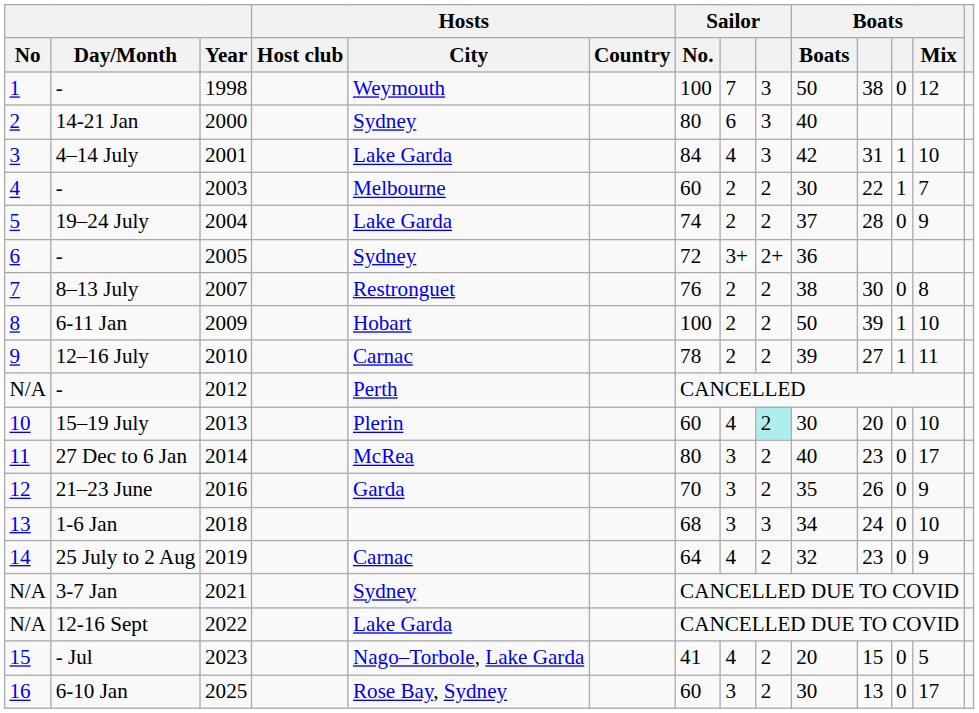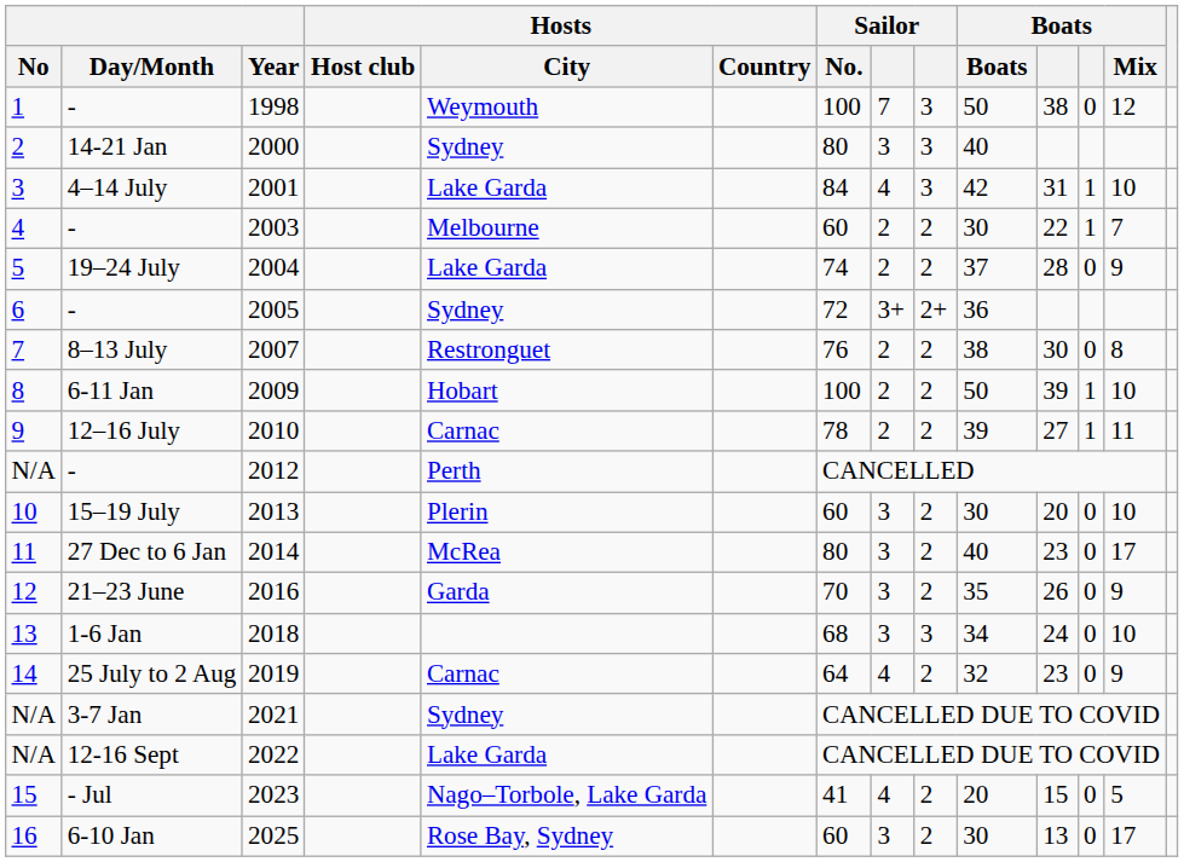 <table class="wikitable">
 <tr>
 <th colspan=3></th>
 <th colspan=3>Hosts</th>
 <th colspan=3>Sailor</th>
 <th colspan=4>Boats</th>
 <th rowspan=2></th>
 </tr>
 <tr>
 <th>No</th>
 <th>Day/Month</th>
 <th>Year</th>
 <th>Host club</th>
 <th>City</th>
 <th>Country</th>
 <th>No.</th>
 <th></th>
 <th></th>
 <th>Boats</th>
 <th></th>
 <th></th>
 <th>Mix</th>
 </tr>
 <tr>
 <td><a href='#'>1</a></td>
 <td>-</td>
 <td>1998</td>
 <td></td>
 <td><a href='#'>Weymouth</a></td>
 <td></td>
 <td>100</td>
 <td>7</td>
 <td>3</td>
 <td>50</td>
 <td>38</td>
 <td>0</td>
 <td>12</td>
 <td></td>
 </tr>
 <tr>
 <td><a href='#'>2</a></td>
 <td>14-21 Jan</td>
 <td>2000</td>
 <td></td>
 <td><a href='#'>Sydney</a></td>
 <td></td>
 <td>80</td>
-<td>6</td>
+<td>3</td>
 <td>3</td>
 <td>40</td>
 <td></td>
 <td></td>
 <td></td>
 <td></td>
 </tr>
 <tr>
 <td><a href='#'>3</a></td>
 <td>4–14 July</td>
 <td>2001</td>
 <td></td>
 <td><a href='#'>Lake Garda</a></td>
 <td></td>
 <td>84</td>
 <td>4</td>
 <td>3</td>
 <td>42</td>
 <td>31</td>
 <td>1</td>
 <td>10</td>
 <td></td>
 </tr>
 <tr>
 <td><a href='#'>4</a></td>
 <td>-</td>
 <td>2003</td>
 <td></td>
 <td><a href='#'>Melbourne</a></td>
 <td></td>
 <td>60</td>
 <td>2</td>
 <td>2</td>
 <td>30</td>
 <td>22</td>
 <td>1</td>
 <td>7</td>
 <td></td>
 </tr>
 <tr>
 <td><a href='#'>5</a></td>
 <td>19–24 July</td>
 <td>2004</td>
 <td></td>
 <td><a href='#'>Lake Garda</a></td>
 <td></td>
 <td>74</td>
 <td>2</td>
 <td>2</td>
 <td>37</td>
 <td>28</td>
 <td>0</td>
 <td>9</td>
 <td></td>
 </tr>
 <tr>
 <td><a href='#'>6</a></td>
 <td>-</td>
 <td>2005</td>
 <td></td>
 <td><a href='#'>Sydney</a></td>
 <td></td>
 <td>72</td>
 <td>3+</td>
 <td>2+</td>
 <td>36</td>
 <td></td>
 <td></td>
 <td></td>
 <td></td>
 </tr>
 <tr>
 <td><a href='#'>7</a></td>
 <td>8–13 July</td>
 <td>2007</td>
 <td></td>
 <td><a href='#'>Restronguet</a></td>
 <td></td>
 <td>76</td>
 <td>2</td>
 <td>2</td>
 <td>38</td>
 <td>30</td>
 <td>0</td>
 <td>8</td>
 <td></td>
 </tr>
 <tr>
 <td><a href='#'>8</a></td>
 <td>6-11 Jan</td>
 <td>2009</td>
 <td></td>
 <td><a href='#'>Hobart</a></td>
 <td></td>
 <td>100</td>
 <td>2</td>
 <td>2</td>
 <td>50</td>
 <td>39</td>
 <td>1</td>
 <td>10</td>
 <td></td>
 </tr>
 <tr>
 <td><a href='#'>9</a></td>
 <td>12–16 July</td>
 <td>2010</td>
 <td></td>
 <td><a href='#'>Carnac</a></td>
 <td></td>
 <td>78</td>
 <td>2</td>
 <td>2</td>
 <td>39</td>
 <td>27</td>
 <td>1</td>
 <td>11</td>
 <td></td>
 </tr>
 <tr>
 <td>N/A</td>
 <td>-</td>
 <td>2012</td>
 <td></td>
 <td><a href='#'>Perth</a></td>
 <td></td>
 <td colspan=7>CANCELLED</td>
 <td></td>
 </tr>
 <tr>
 <td><a href='#'>10</a></td>
 <td>15–19 July</td>
 <td>2013</td>
 <td></td>
 <td><a href='#'>Plerin</a></td>
 <td></td>
 <td>60</td>
-<td>4</td>
-<td style="background: paleturquoise;">2</td>
+<td>3</td>
+<td>2</td>
 <td>30</td>
 <td>20</td>
 <td>0</td>
 <td>10</td>
 <td></td>
 </tr>
 <tr>
 <td><a href='#'>11</a></td>
 <td>27 Dec to 6 Jan</td>
 <td>2014</td>
 <td></td>
 <td><a href='#'>McRea</a></td>
 <td></td>
 <td>80</td>
 <td>3</td>
 <td>2</td>
 <td>40</td>
 <td>23</td>
 <td>0</td>
 <td>17</td>
 <td></td>
 </tr>
 <tr>
 <td><a href='#'>12</a></td>
 <td>21–23 June</td>
 <td>2016</td>
 <td></td>
 <td><a href='#'>Garda</a></td>
 <td></td>
 <td>70</td>
 <td>3</td>
 <td>2</td>
 <td>35</td>
 <td>26</td>
 <td>0</td>
 <td>9</td>
 <td></td>
 </tr>
 <tr>
 <td><a href='#'>13</a></td>
 <td>1-6 Jan</td>
 <td>2018</td>
 <td></td>
 <td></td>
 <td></td>
 <td>68</td>
 <td>3</td>
 <td>3</td>
 <td>34</td>
 <td>24</td>
 <td>0</td>
 <td>10</td>
 <td></td>
 </tr>
 <tr>
 <td><a href='#'>14</a></td>
 <td>25 July to 2 Aug</td>
 <td>2019</td>
 <td></td>
 <td><a href='#'>Carnac</a></td>
 <td></td>
 <td>64</td>
 <td>4</td>
 <td>2</td>
 <td>32</td>
 <td>23</td>
 <td>0</td>
 <td>9</td>
 <td></td>
 </tr>
 <tr>
 <td>N/A</td>
 <td>3-7 Jan</td>
 <td>2021</td>
 <td></td>
 <td><a href='#'>Sydney</a></td>
 <td></td>
 <td colspan=7>CANCELLED DUE TO COVID</td>
 <td></td>
 </tr>
 <tr>
 <td>N/A</td>
 <td>12-16 Sept</td>
 <td>2022</td>
 <td></td>
 <td><a href='#'>Lake Garda</a></td>
 <td></td>
 <td colspan=7>CANCELLED DUE TO COVID</td>
 <td></td>
 </tr>
 <tr>
 <td><a href='#'>15</a></td>
 <td>- Jul</td>
 <td>2023</td>
 <td></td>
 <td><a href='#'>Nago–Torbole</a>, <a href='#'>Lake Garda</a></td>
 <td></td>
 <td>41</td>
 <td>4</td>
 <td>2</td>
 <td>20</td>
 <td>15</td>
 <td>0</td>
 <td>5</td>
 <td></td>
 </tr>
 <tr>
 <td><a href='#'>16</a></td>
 <td>6-10 Jan</td>
 <td>2025</td>
 <td></td>
 <td><a href='#'>Rose Bay</a>, <a href='#'>Sydney</a></td>
 <td></td>
 <td>60</td>
 <td>3</td>
 <td>2</td>
 <td>30</td>
 <td>13</td>
 <td>0</td>
 <td>17</td>
 <td></td>
 </tr>
 </table>
